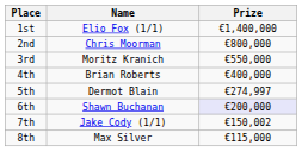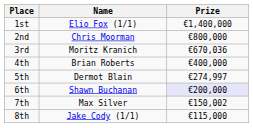 <table class="wikitable">
 <tr>
 <th width="50">Place</th>
 <th width="200">Name</th>
 <th width="125">Prize</th>
 </tr>
 <tr>
 <td align="center">1st</td>
 <td align="center"><a href='#'>Elio Fox</a> (1/1)</td>
 <td align="center">€1,400,000</td>
 </tr>
 <tr>
 <td align="center">2nd</td>
 <td align="center"><a href='#'>Chris Moorman</a></td>
 <td align="center">€800,000</td>
 </tr>
 <tr>
 <td align="center">3rd</td>
 <td align="center">Moritz Kranich</td>
-<td align="center">€550,000</td>
+<td align="center">€670,036</td>
 </tr>
 <tr>
 <td align="center">4th</td>
 <td align="center">Brian Roberts</td>
 <td align="center">€400,000</td>
 </tr>
 <tr>
 <td align="center">5th</td>
 <td align="center">Dermot Blain</td>
 <td align="center">€274,997</td>
 </tr>
 <tr>
 <td align="center">6th</td>
 <td align="center"><a href='#'>Shawn Buchanan</a></td>
 <td align="center" style="background: lavender;">€200,000</td>
 </tr>
 <tr>
 <td align="center">7th</td>
-<td align="center"><a href='#'>Jake Cody</a> (1/1)</td>
+<td align="center">Max Silver</td>
 <td align="center">€150,002</td>
 </tr>
 <tr>
 <td align="center">8th</td>
-<td align="center">Max Silver</td>
+<td align="center"><a href='#'>Jake Cody</a> (1/1)</td>
 <td align="center">€115,000</td>
 </tr>
 </table>
